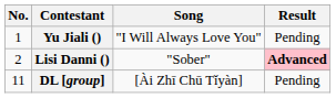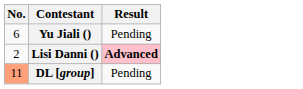 <table class="wikitable plainrowheaders" style="text-align:center;">
 <tr>
 <th scope="col">No.</th>
 <th scope="col">Contestant</th>
-<th scope="col">Song</th>
 <th scope="col">Result</th>
 </tr>
 <tr>
-<td>1</td>
+<td>6</td>
 <th scope="row">Yu Jiali ()</th>
-<td>"I Will Always Love You"</td>
 <td>Pending</td>
 </tr>
 <tr>
 <td>2</td>
 <th scope="row">Lisi Danni ()</th>
-<td>"Sober"</td>
 <td style="background: pink;"><strong>Advanced</strong></td>
 </tr>
 <tr>
-<td>11</td>
+<td style="background: lightsalmon;">11</td>
 <th scope="row">DL [<em>group</em>]</th>
-<td> [Ài Zhī Chū Tǐyàn]</td>
 <td>Pending</td>
 </tr>
 </table>
